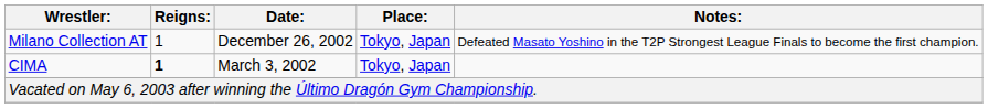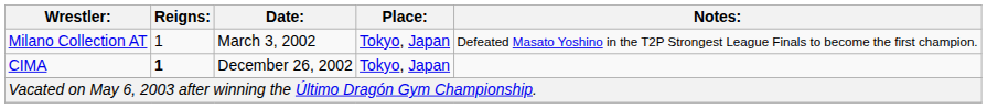 <table class="wikitable">
 <tr>
 <th><strong>Wrestler:</strong></th>
 <th><strong>Reigns:</strong></th>
 <th><strong>Date:</strong></th>
 <th><strong>Place:</strong></th>
 <th><strong>Notes:</strong></th>
 </tr>
 <tr>
 <td><a href='#'>Milano Collection AT</a></td>
 <td>1</td>
-<td>December 26, 2002</td>
+<td>March 3, 2002</td>
 <td><a href='#'>Tokyo</a>, <a href='#'>Japan</a></td>
 <td><small>Defeated <a href='#'>Masato Yoshino</a> in the T2P Strongest League Finals to become the first champion.</small></td>
 </tr>
 <tr>
 <td><a href='#'>CIMA</a></td>
 <td><strong>1</strong></td>
-<td>March 3, 2002</td>
+<td>December 26, 2002</td>
 <td><a href='#'>Tokyo</a>, <a href='#'>Japan</a></td>
 </tr>
 <tr>
 </tr>
 <tr style="background: #f2f2f2;">
 <td colspan="5"><em>Vacated on May 6, 2003 after winning the <a href='#'>Último Dragón Gym Championship</a>.</em></td>
 </tr>
 <tr>
 </tr>
 </table>
